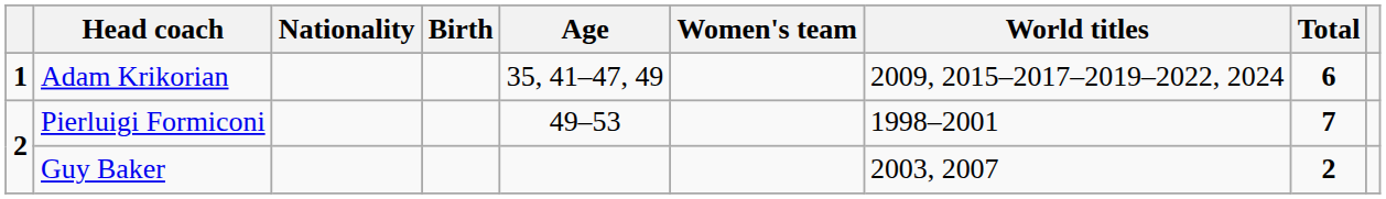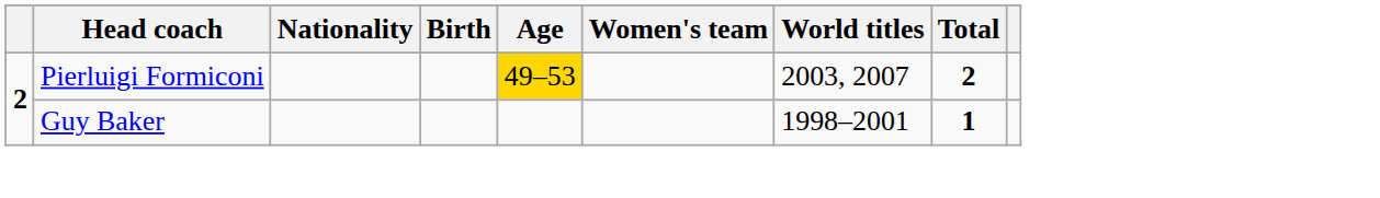 <table class="wikitable sortable" style="text-align: center; font-size: 90%; margin-left: 1em;">
 <tr>
 <th></th>
 <th>Head coach</th>
 <th>Nationality</th>
 <th>Birth</th>
 <th>Age</th>
 <th>Women's team</th>
 <th>World titles</th>
 <th>Total</th>
 <th></th>
 </tr>
 <tr>
-<td><strong>1</strong></td>
-<td style="text-align: left;" data-sort-value="Krikorian, Adam"><a href='#'>Adam Krikorian</a></td>
-<td style="text-align: left;"></td>
-<td></td>
-<td>35, 41–47, 49</td>
-<td style="text-align: left;"></td>
-<td style="text-align: left;">2009, 2015–2017–2019–2022, 2024</td>
-<td><strong>6</strong></td>
-<td></td>
-</tr>
-<tr>
 <td rowspan="2"><strong>2</strong></td>
 <td style="text-align: left;" data-sort-value="Formiconi, Pierluigi"><a href='#'>Pierluigi Formiconi</a></td>
 <td style="text-align: left;"></td>
 <td></td>
-<td>49–53</td>
+<td style="background: gold;">49–53</td>
 <td style="text-align: left;"></td>
-<td style="text-align: left;">1998–2001</td>
-<td><strong>7</strong></td>
+<td style="text-align: left;">2003, 2007</td>
+<td><strong>2</strong></td>
 <td></td>
 </tr>
 <tr>
 <td style="text-align: left;" data-sort-value="Baker, Guy"><a href='#'>Guy Baker</a></td>
 <td style="text-align: left;"></td>
 <td></td>
 <td></td>
 <td style="text-align: left;"></td>
-<td style="text-align: left;">2003, 2007</td>
-<td><strong>2</strong></td>
+<td style="text-align: left;">1998–2001</td>
+<td><strong>1</strong></td>
 <td></td>
 </tr>
 </table>
